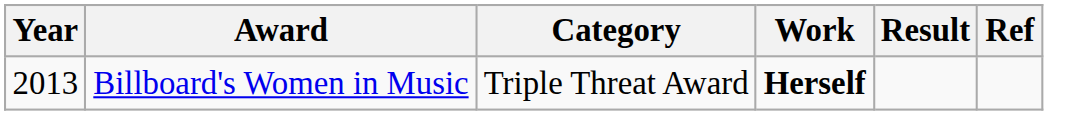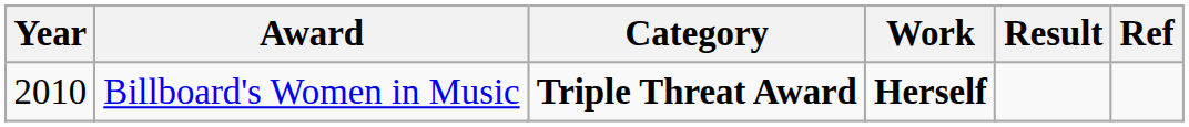 <table class="wikitable">
 <tr>
 <th>Year</th>
 <th>Award</th>
 <th>Category</th>
 <th>Work</th>
 <th>Result</th>
 <th>Ref</th>
 </tr>
 <tr>
-<td>2013</td>
+<td>2010</td>
 <td><a href='#'>Billboard's Women in Music</a></td>
-<td>Triple Threat Award</td>
+<td><strong>Triple Threat Award</strong></td>
 <td><strong>Herself</strong></td>
 <td></td>
 <td></td>
 </tr>
 </table>
